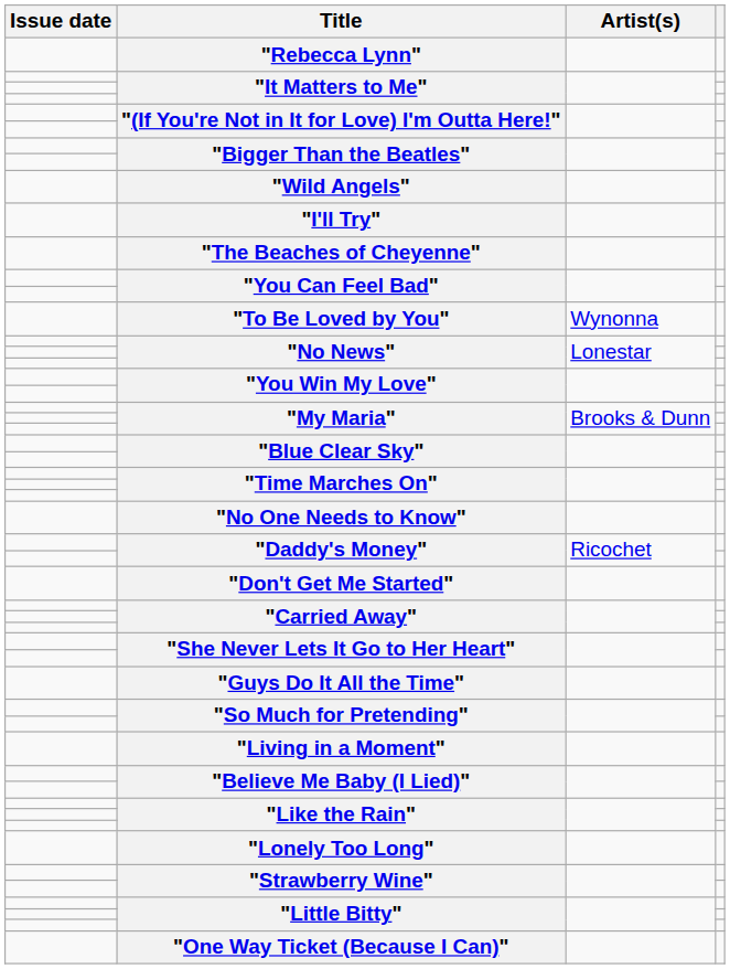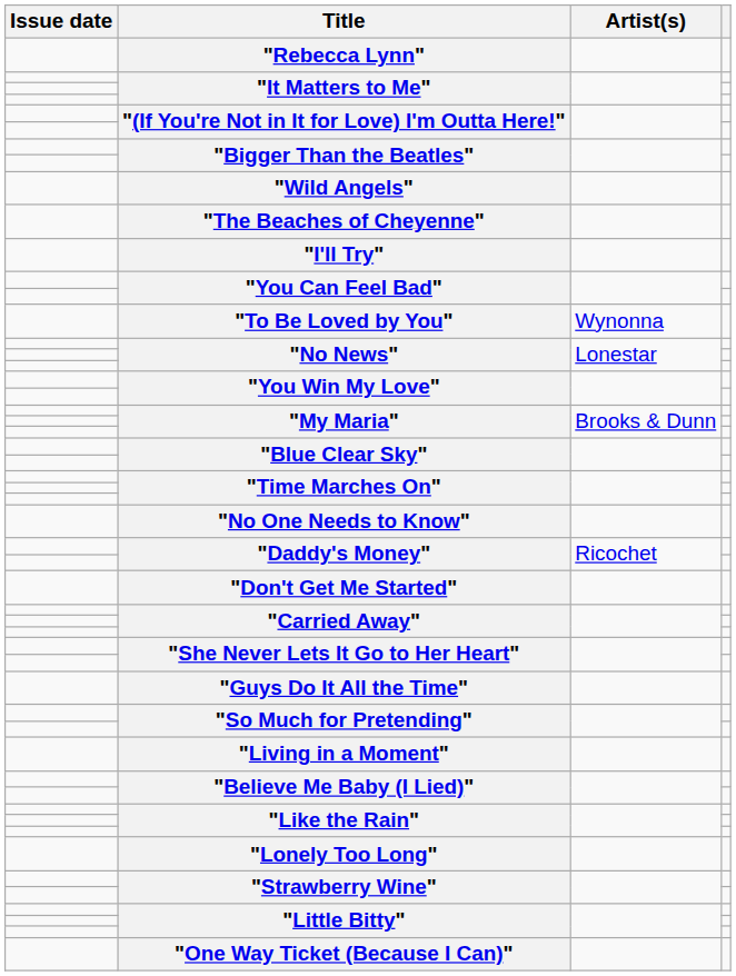 <table class="wikitable sortable plainrowheaders">
 <tr>
 <th scope=col>Issue date</th>
 <th scope=col>Title</th>
 <th scope=col>Artist(s)</th>
 <th scope=col class=unsortable></th>
 </tr>
 <tr>
 <td></td>
 <th scope=row>"<a href='#'>Rebecca Lynn</a>"</th>
 <td></td>
 <td style="text-align: center;"></td>
 </tr>
 <tr>
 <td></td>
 <th scope=row rowspan="3">"<a href='#'>It Matters to Me</a>"</th>
 <td rowspan="3"></td>
 <td style="text-align: center;"></td>
 </tr>
 <tr>
 <td></td>
 <td style="text-align: center;"></td>
 </tr>
 <tr>
 <td></td>
 <td style="text-align: center;"></td>
 </tr>
 <tr>
 <td></td>
 <th scope=row rowspan="2">"<a href='#'>(If You're Not in It for Love) I'm Outta Here!</a>"</th>
 <td rowspan="2"></td>
 <td style="text-align: center;"></td>
 </tr>
 <tr>
 <td></td>
 <td style="text-align: center;"></td>
 </tr>
 <tr>
 <td></td>
 <th scope=row rowspan="2">"<a href='#'>Bigger Than the Beatles</a>"</th>
 <td rowspan="2"></td>
 <td style="text-align: center;"></td>
 </tr>
 <tr>
 <td></td>
 <td style="text-align: center;"></td>
 </tr>
 <tr>
 <td></td>
 <th scope=row>"<a href='#'>Wild Angels</a>"</th>
 <td></td>
 <td style="text-align: center;"></td>
 </tr>
 <tr>
 <td></td>
-<th scope=row>"<a href='#'>I'll Try</a>"</th>
+<th scope=row>"<a href='#'>The Beaches of Cheyenne</a>"</th>
 <td></td>
 <td style="text-align: center;"></td>
 </tr>
 <tr>
 <td></td>
-<th scope=row>"<a href='#'>The Beaches of Cheyenne</a>"</th>
+<th scope=row>"<a href='#'>I'll Try</a>"</th>
 <td></td>
 <td style="text-align: center;"></td>
 </tr>
 <tr>
 <td></td>
 <th scope=row rowspan="2">"<a href='#'>You Can Feel Bad</a>"</th>
 <td rowspan="2"></td>
 <td style="text-align: center;"></td>
 </tr>
 <tr>
 <td></td>
 <td style="text-align: center;"></td>
 </tr>
 <tr>
 <td></td>
 <th scope=row>"<a href='#'>To Be Loved by You</a>"</th>
 <td><a href='#'>Wynonna</a></td>
 <td style="text-align: center;"></td>
 </tr>
 <tr>
 <td></td>
 <th scope=row rowspan="3">"<a href='#'>No News</a>"</th>
 <td rowspan="3"><a href='#'>Lonestar</a></td>
 <td style="text-align: center;"></td>
 </tr>
 <tr>
 <td></td>
 <td style="text-align: center;"></td>
 </tr>
 <tr>
 <td></td>
 <td style="text-align: center;"></td>
 </tr>
 <tr>
 <td></td>
 <th scope=row rowspan="2">"<a href='#'>You Win My Love</a>"</th>
 <td rowspan="2"></td>
 <td style="text-align: center;"></td>
 </tr>
 <tr>
 <td></td>
 <td style="text-align: center;"></td>
 </tr>
 <tr>
 <td></td>
 <th scope=row rowspan="3">"<a href='#'>My Maria</a>"</th>
 <td rowspan="3"><a href='#'>Brooks & Dunn</a></td>
 <td style="text-align: center;"></td>
 </tr>
 <tr>
 <td></td>
 <td style="text-align: center;"></td>
 </tr>
 <tr>
 <td></td>
 <td style="text-align: center;"></td>
 </tr>
 <tr>
 <td></td>
 <th scope=row rowspan="2">"<a href='#'>Blue Clear Sky</a>"</th>
 <td rowspan="2"></td>
 <td style="text-align: center;"></td>
 </tr>
 <tr>
 <td></td>
 <td style="text-align: center;"></td>
 </tr>
 <tr>
 <td></td>
 <th scope=row rowspan="3">"<a href='#'>Time Marches On</a>"</th>
 <td rowspan="3"></td>
 <td style="text-align: center;"></td>
 </tr>
 <tr>
 <td></td>
 <td style="text-align: center;"></td>
 </tr>
 <tr>
 <td></td>
 <td style="text-align: center;"></td>
 </tr>
 <tr>
 <td></td>
 <th scope=row>"<a href='#'>No One Needs to Know</a>"</th>
 <td></td>
 <td style="text-align: center;"></td>
 </tr>
 <tr>
 <td></td>
 <th scope=row rowspan="2">"<a href='#'>Daddy's Money</a>"</th>
 <td rowspan="2"><a href='#'>Ricochet</a></td>
 <td style="text-align: center;"></td>
 </tr>
 <tr>
 <td></td>
 <td style="text-align: center;"></td>
 </tr>
 <tr>
 <td></td>
 <th scope=row>"<a href='#'>Don't Get Me Started</a>"</th>
 <td></td>
 <td style="text-align: center;"></td>
 </tr>
 <tr>
 <td></td>
 <th scope=row rowspan="3">"<a href='#'>Carried Away</a>"</th>
 <td rowspan="3"></td>
 <td style="text-align: center;"></td>
 </tr>
 <tr>
 <td></td>
 <td style="text-align: center;"></td>
 </tr>
 <tr>
 <td></td>
 <td style="text-align: center;"></td>
 </tr>
 <tr>
 <td></td>
 <th scope=row rowspan="2">"<a href='#'>She Never Lets It Go to Her Heart</a>"</th>
 <td rowspan="2"></td>
 <td style="text-align: center;"></td>
 </tr>
 <tr>
 <td></td>
 <td style="text-align: center;"></td>
 </tr>
 <tr>
 <td></td>
 <th scope=row>"<a href='#'>Guys Do It All the Time</a>"</th>
 <td></td>
 <td style="text-align: center;"></td>
 </tr>
 <tr>
 <td></td>
 <th scope=row rowspan="2">"<a href='#'>So Much for Pretending</a>"</th>
 <td rowspan="2"></td>
 <td style="text-align: center;"></td>
 </tr>
 <tr>
 <td></td>
 <td style="text-align: center;"></td>
 </tr>
 <tr>
 <td></td>
 <th scope=row>"<a href='#'>Living in a Moment</a>"</th>
 <td></td>
 <td style="text-align: center;"></td>
 </tr>
 <tr>
 <td></td>
 <th scope=row rowspan="2">"<a href='#'>Believe Me Baby (I Lied)</a>"</th>
 <td rowspan="2"></td>
 <td style="text-align: center;"></td>
 </tr>
 <tr>
 <td></td>
 <td style="text-align: center;"></td>
 </tr>
 <tr>
 <td></td>
 <th scope=row rowspan="3">"<a href='#'>Like the Rain</a>"</th>
 <td rowspan="3"></td>
 <td style="text-align: center;"></td>
 </tr>
 <tr>
 <td></td>
 <td style="text-align: center;"></td>
 </tr>
 <tr>
 <td></td>
 <td style="text-align: center;"></td>
 </tr>
 <tr>
 <td></td>
 <th scope=row>"<a href='#'>Lonely Too Long</a>"</th>
 <td></td>
 <td style="text-align: center;"></td>
 </tr>
 <tr>
 <td></td>
 <th scope=row rowspan="2">"<a href='#'>Strawberry Wine</a>"</th>
 <td rowspan="2"></td>
 <td style="text-align: center;"></td>
 </tr>
 <tr>
 <td></td>
 <td style="text-align: center;"></td>
 </tr>
 <tr>
 <td></td>
 <th scope=row rowspan="3">"<a href='#'>Little Bitty</a>"</th>
 <td rowspan="3"></td>
 <td style="text-align: center;"></td>
 </tr>
 <tr>
 <td></td>
 <td style="text-align: center;"></td>
 </tr>
 <tr>
 <td></td>
 <td style="text-align: center;"></td>
 </tr>
 <tr>
 <td></td>
 <th scope=row>"<a href='#'>One Way Ticket (Because I Can)</a>"</th>
 <td></td>
 <td style="text-align: center;"></td>
 </tr>
 </table>
